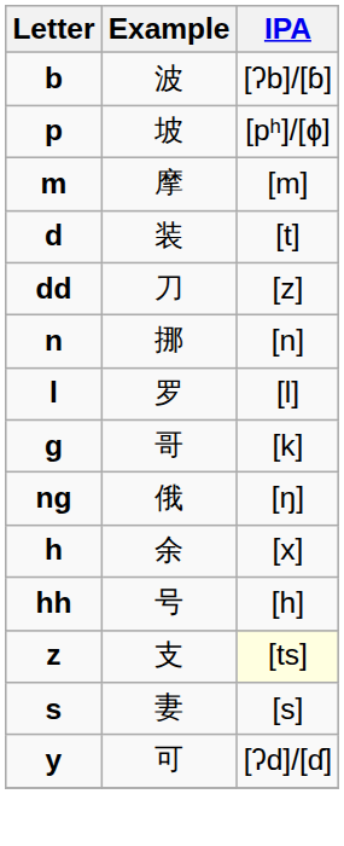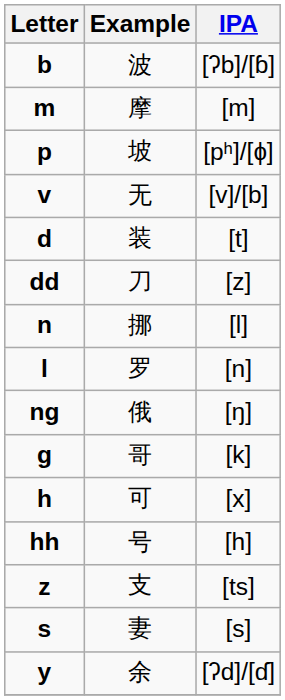 <table class="wikitable" style="text-align:center;">
 <tr>
 <th>Letter</th>
 <th>Example</th>
 <th><a href='#'>IPA</a></th>
 </tr>
 <tr>
 <td><strong>b</strong></td>
 <td>波</td>
 <td>[ʔb]/[ɓ]</td>
 </tr>
 <tr>
+<td><strong>m</strong></td>
+<td>摩</td>
+<td>[m]</td>
+</tr>
+<tr>
 <td><strong>p</strong></td>
 <td>坡</td>
 <td>[pʰ]/[ɸ]</td>
 </tr>
 <tr>
-<td><strong>m</strong></td>
-<td>摩</td>
-<td>[m]</td>
+<td><strong>v</strong></td>
+<td>无</td>
+<td>[v]/[b]</td>
 </tr>
 <tr>
 <td><strong>d</strong></td>
 <td>装</td>
 <td>[t]</td>
 </tr>
 <tr>
 <td><strong>dd</strong></td>
 <td>刀</td>
 <td>[z]</td>
 </tr>
 <tr>
 <td><strong>n</strong></td>
 <td>挪</td>
-<td>[n]</td>
+<td>[l]</td>
 </tr>
 <tr>
 <td><strong>l</strong></td>
 <td>罗</td>
-<td>[l]</td>
+<td>[n]</td>
+</tr>
+<tr>
+<td><strong>ng</strong></td>
+<td>俄</td>
+<td>[ŋ]</td>
 </tr>
 <tr>
 <td><strong>g</strong></td>
 <td>哥</td>
 <td>[k]</td>
 </tr>
 <tr>
-<td><strong>ng</strong></td>
-<td>俄</td>
-<td>[ŋ]</td>
-</tr>
-<tr>
 <td><strong>h</strong></td>
-<td>余</td>
+<td>可</td>
 <td>[x]</td>
 </tr>
 <tr>
 <td><strong>hh</strong></td>
 <td>号</td>
 <td>[h]</td>
 </tr>
 <tr>
 <td><strong>z</strong></td>
 <td>支</td>
-<td style="background: lightyellow;">[ts]</td>
+<td>[ts]</td>
 </tr>
 <tr>
 <td><strong>s</strong></td>
 <td>妻</td>
 <td>[s]</td>
 </tr>
 <tr>
 <td><strong>y</strong></td>
-<td>可</td>
+<td>余</td>
 <td>[ʔd]/[ɗ]</td>
 </tr>
 <tr>
 </tr>
 </table>
